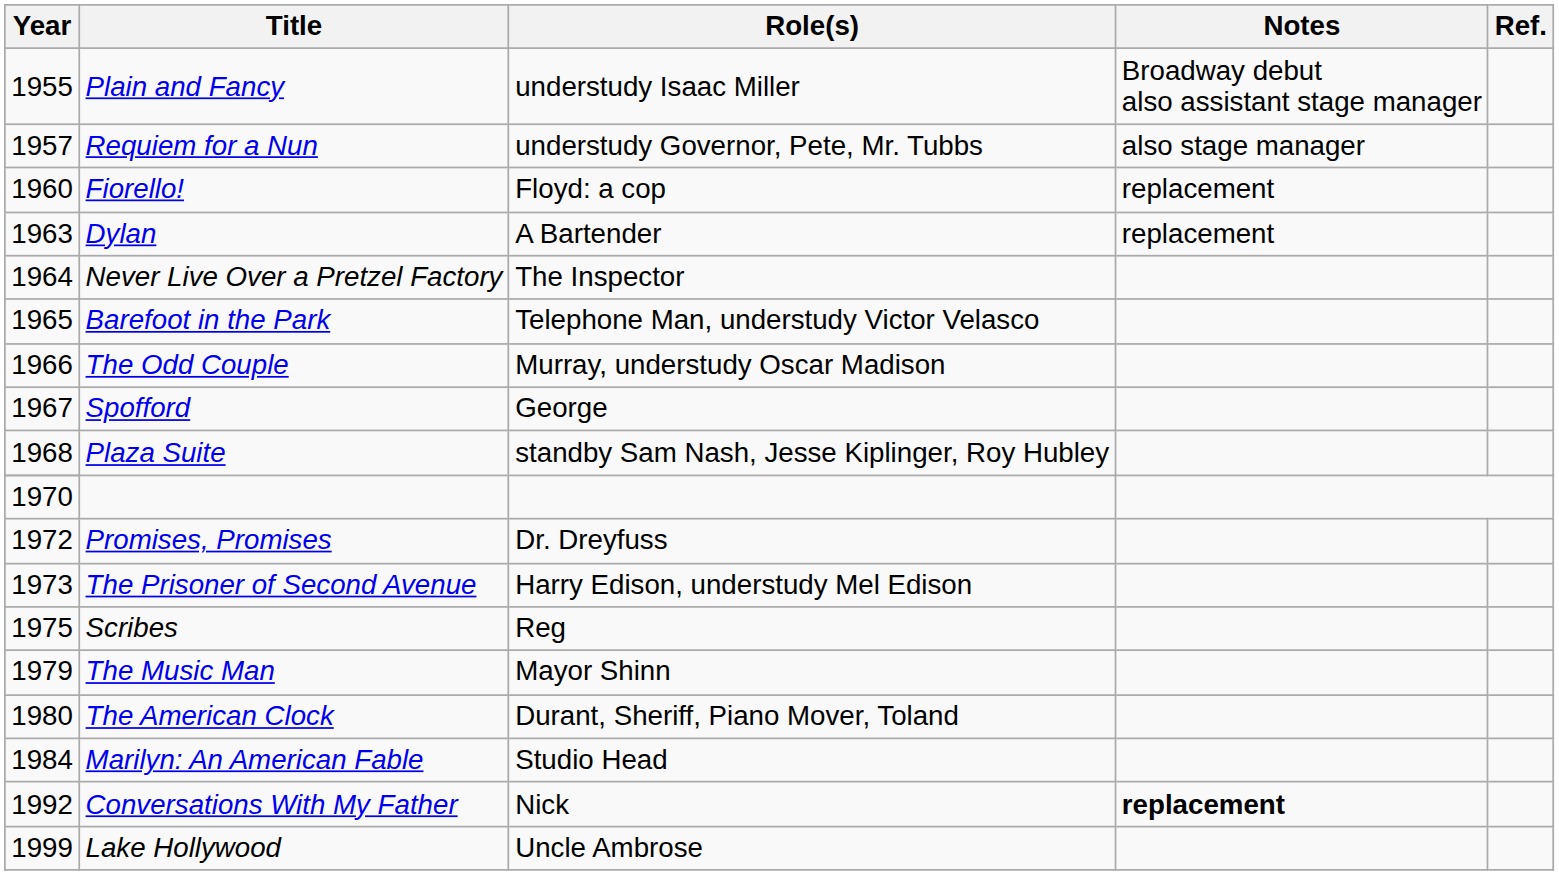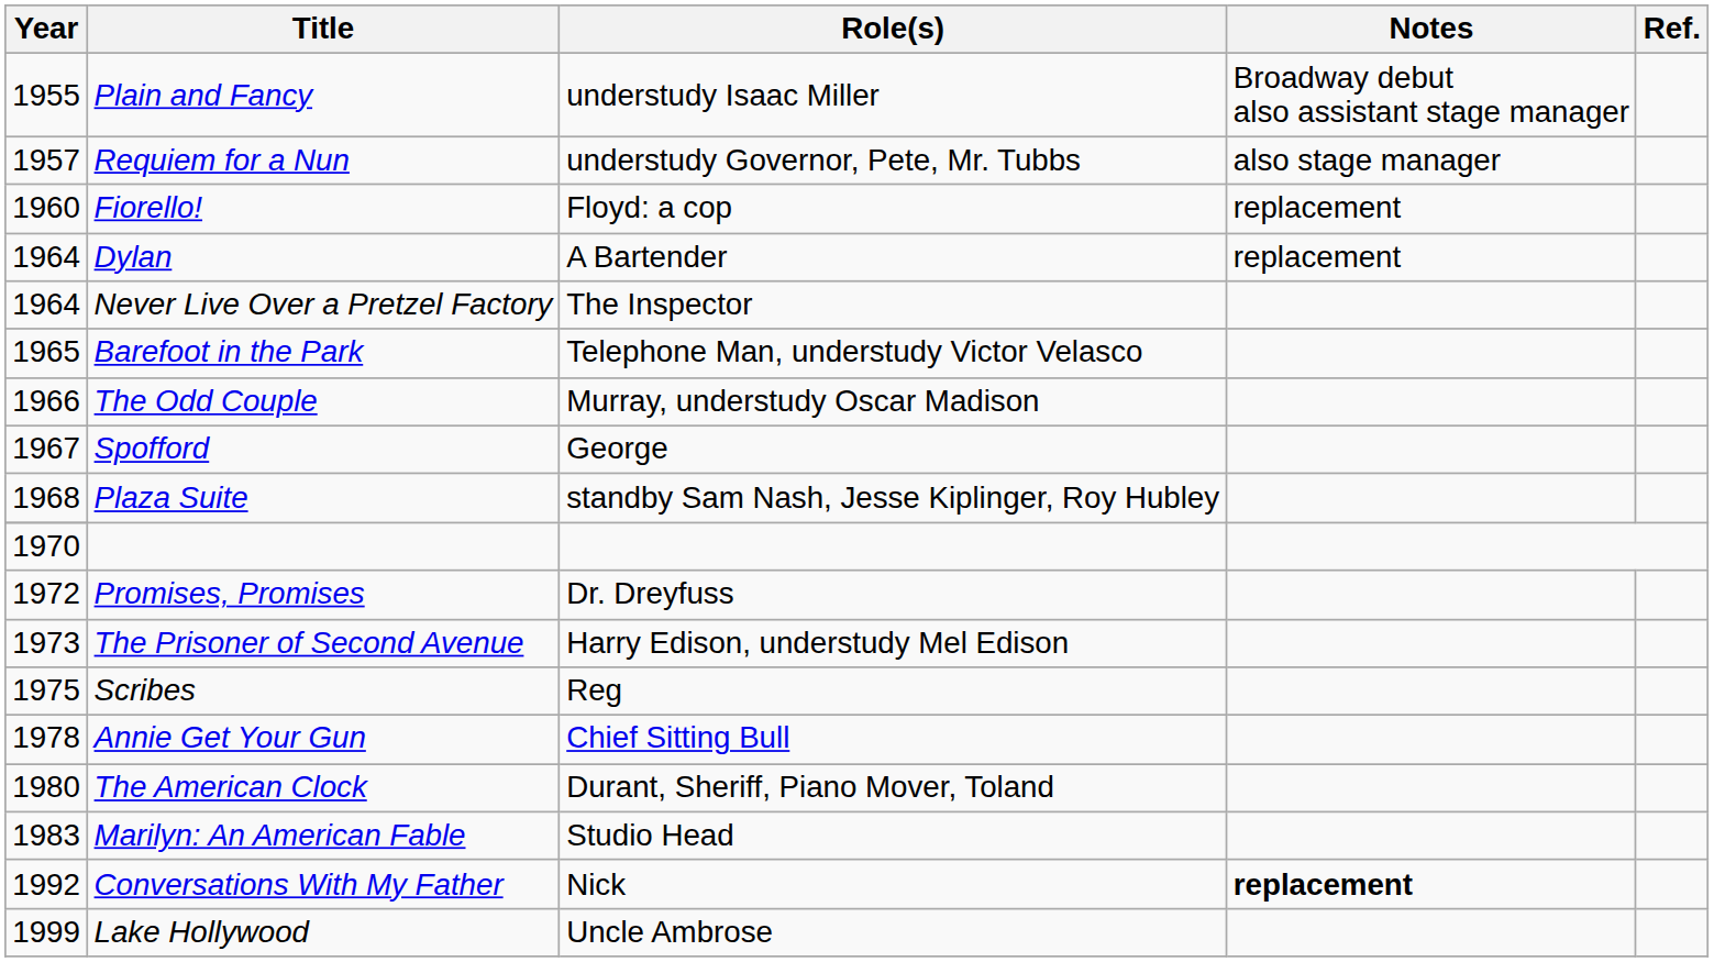 <table class="wikitable sortable">
 <tr>
 <th>Year</th>
 <th>Title</th>
 <th>Role(s)</th>
 <th>Notes</th>
 <th>Ref.</th>
 </tr>
 <tr>
 <td>1955</td>
 <td><em><a href='#'>Plain and Fancy</a></em></td>
 <td>understudy Isaac Miller</td>
 <td>Broadway debut<br>also assistant stage manager</td>
 <td></td>
 </tr>
 <tr>
 <td>1957</td>
 <td><em><a href='#'>Requiem for a Nun</a></em></td>
 <td>understudy Governor, Pete, Mr. Tubbs</td>
 <td>also stage manager</td>
 <td></td>
 </tr>
 <tr>
 <td>1960</td>
 <td><em><a href='#'>Fiorello!</a></em></td>
 <td>Floyd: a cop</td>
 <td>replacement</td>
 <td></td>
 </tr>
 <tr>
-<td>1963</td>
+<td>1964</td>
 <td><em><a href='#'>Dylan</a></em></td>
 <td>A Bartender</td>
 <td>replacement</td>
 <td></td>
 </tr>
 <tr>
 <td>1964</td>
 <td><em>Never Live Over a Pretzel Factory</em></td>
 <td>The Inspector</td>
 <td></td>
 <td></td>
 </tr>
 <tr>
 <td>1965</td>
 <td><em><a href='#'>Barefoot in the Park</a></em></td>
 <td>Telephone Man, understudy Victor Velasco</td>
 <td></td>
 <td></td>
 </tr>
 <tr>
 <td>1966</td>
 <td><em><a href='#'>The Odd Couple</a></em></td>
 <td>Murray, understudy Oscar Madison</td>
 <td></td>
 <td></td>
 </tr>
 <tr>
 <td>1967</td>
 <td><em><a href='#'>Spofford</a></em></td>
 <td>George</td>
 <td></td>
 <td></td>
 </tr>
 <tr>
 <td>1968</td>
 <td rowspan=2><em><a href='#'>Plaza Suite</a></em></td>
 <td rowspan=2>standby Sam Nash, Jesse Kiplinger, Roy Hubley</td>
 <td></td>
 <td></td>
 </tr>
 <tr>
 </tr>
 <tr>
 <td>1970</td>
 <td></td>
 <td></td>
 </tr>
 <tr>
 <td>1972</td>
 <td><em><a href='#'>Promises, Promises</a></em></td>
 <td>Dr. Dreyfuss</td>
 <td></td>
 <td></td>
 </tr>
 <tr>
 <td>1973</td>
 <td><em><a href='#'>The Prisoner of Second Avenue</a></em></td>
 <td>Harry Edison, understudy Mel Edison</td>
 <td></td>
 <td></td>
 </tr>
 <tr>
 <td>1975</td>
 <td><em>Scribes</em></td>
 <td>Reg</td>
 <td></td>
 <td></td>
 </tr>
 <tr>
-<td>1979</td>
-<td><em><a href='#'>The Music Man</a></em></td>
-<td>Mayor Shinn</td>
+<td>1978</td>
+<td><em><a href='#'>Annie Get Your Gun</a></em></td>
+<td><a href='#'>Chief Sitting Bull</a></td>
 <td></td>
 <td></td>
 </tr>
 <tr>
 <td>1980</td>
 <td><em><a href='#'>The American Clock</a></em></td>
 <td>Durant, Sheriff, Piano Mover, Toland</td>
 <td></td>
 <td></td>
 </tr>
 <tr>
-<td>1984</td>
+<td>1983</td>
 <td><em><a href='#'>Marilyn: An American Fable</a></em></td>
 <td>Studio Head</td>
 <td></td>
 <td></td>
 </tr>
 <tr>
 <td>1992</td>
 <td><em><a href='#'>Conversations With My Father</a></em></td>
 <td>Nick</td>
 <td><strong>replacement</strong></td>
 <td></td>
 </tr>
 <tr>
 <td>1999</td>
 <td><em>Lake Hollywood</em></td>
 <td>Uncle Ambrose</td>
 <td></td>
 <td></td>
 </tr>
 </table>
